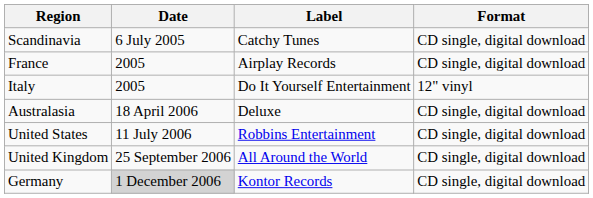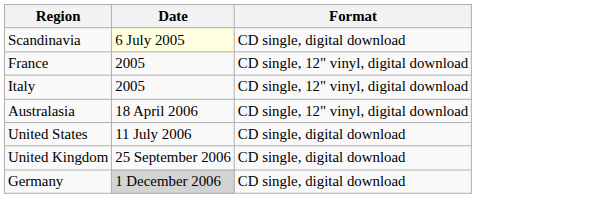 <table class="wikitable">
 <tr>
 <th>Region</th>
 <th>Date</th>
-<th>Label</th>
 <th>Format</th>
 </tr>
 <tr>
 <td>Scandinavia</td>
-<td>6 July 2005</td>
-<td>Catchy Tunes</td>
+<td style="background: lightyellow;">6 July 2005</td>
 <td>CD single, digital download</td>
 </tr>
 <tr>
 <td>France</td>
 <td>2005</td>
-<td>Airplay Records</td>
-<td>CD single, digital download</td>
+<td>CD single, 12" vinyl, digital download</td>
 </tr>
 <tr>
 <td>Italy</td>
 <td>2005</td>
-<td>Do It Yourself Entertainment</td>
-<td>12" vinyl</td>
+<td>CD single, 12" vinyl, digital download</td>
 </tr>
 <tr>
 <td>Australasia</td>
 <td>18 April 2006</td>
-<td>Deluxe</td>
-<td>CD single, digital download</td>
+<td>CD single, 12" vinyl, digital download</td>
 </tr>
 <tr>
 <td>United States</td>
 <td>11 July 2006</td>
-<td><a href='#'>Robbins Entertainment</a></td>
 <td>CD single, digital download</td>
 </tr>
 <tr>
 <td>United Kingdom</td>
 <td>25 September 2006</td>
-<td><a href='#'>All Around the World</a></td>
 <td>CD single, digital download</td>
 </tr>
 <tr>
 <td>Germany</td>
 <td style="background: lightgrey;">1 December 2006</td>
-<td><a href='#'>Kontor Records</a></td>
 <td>CD single, digital download</td>
 </tr>
 </table>
